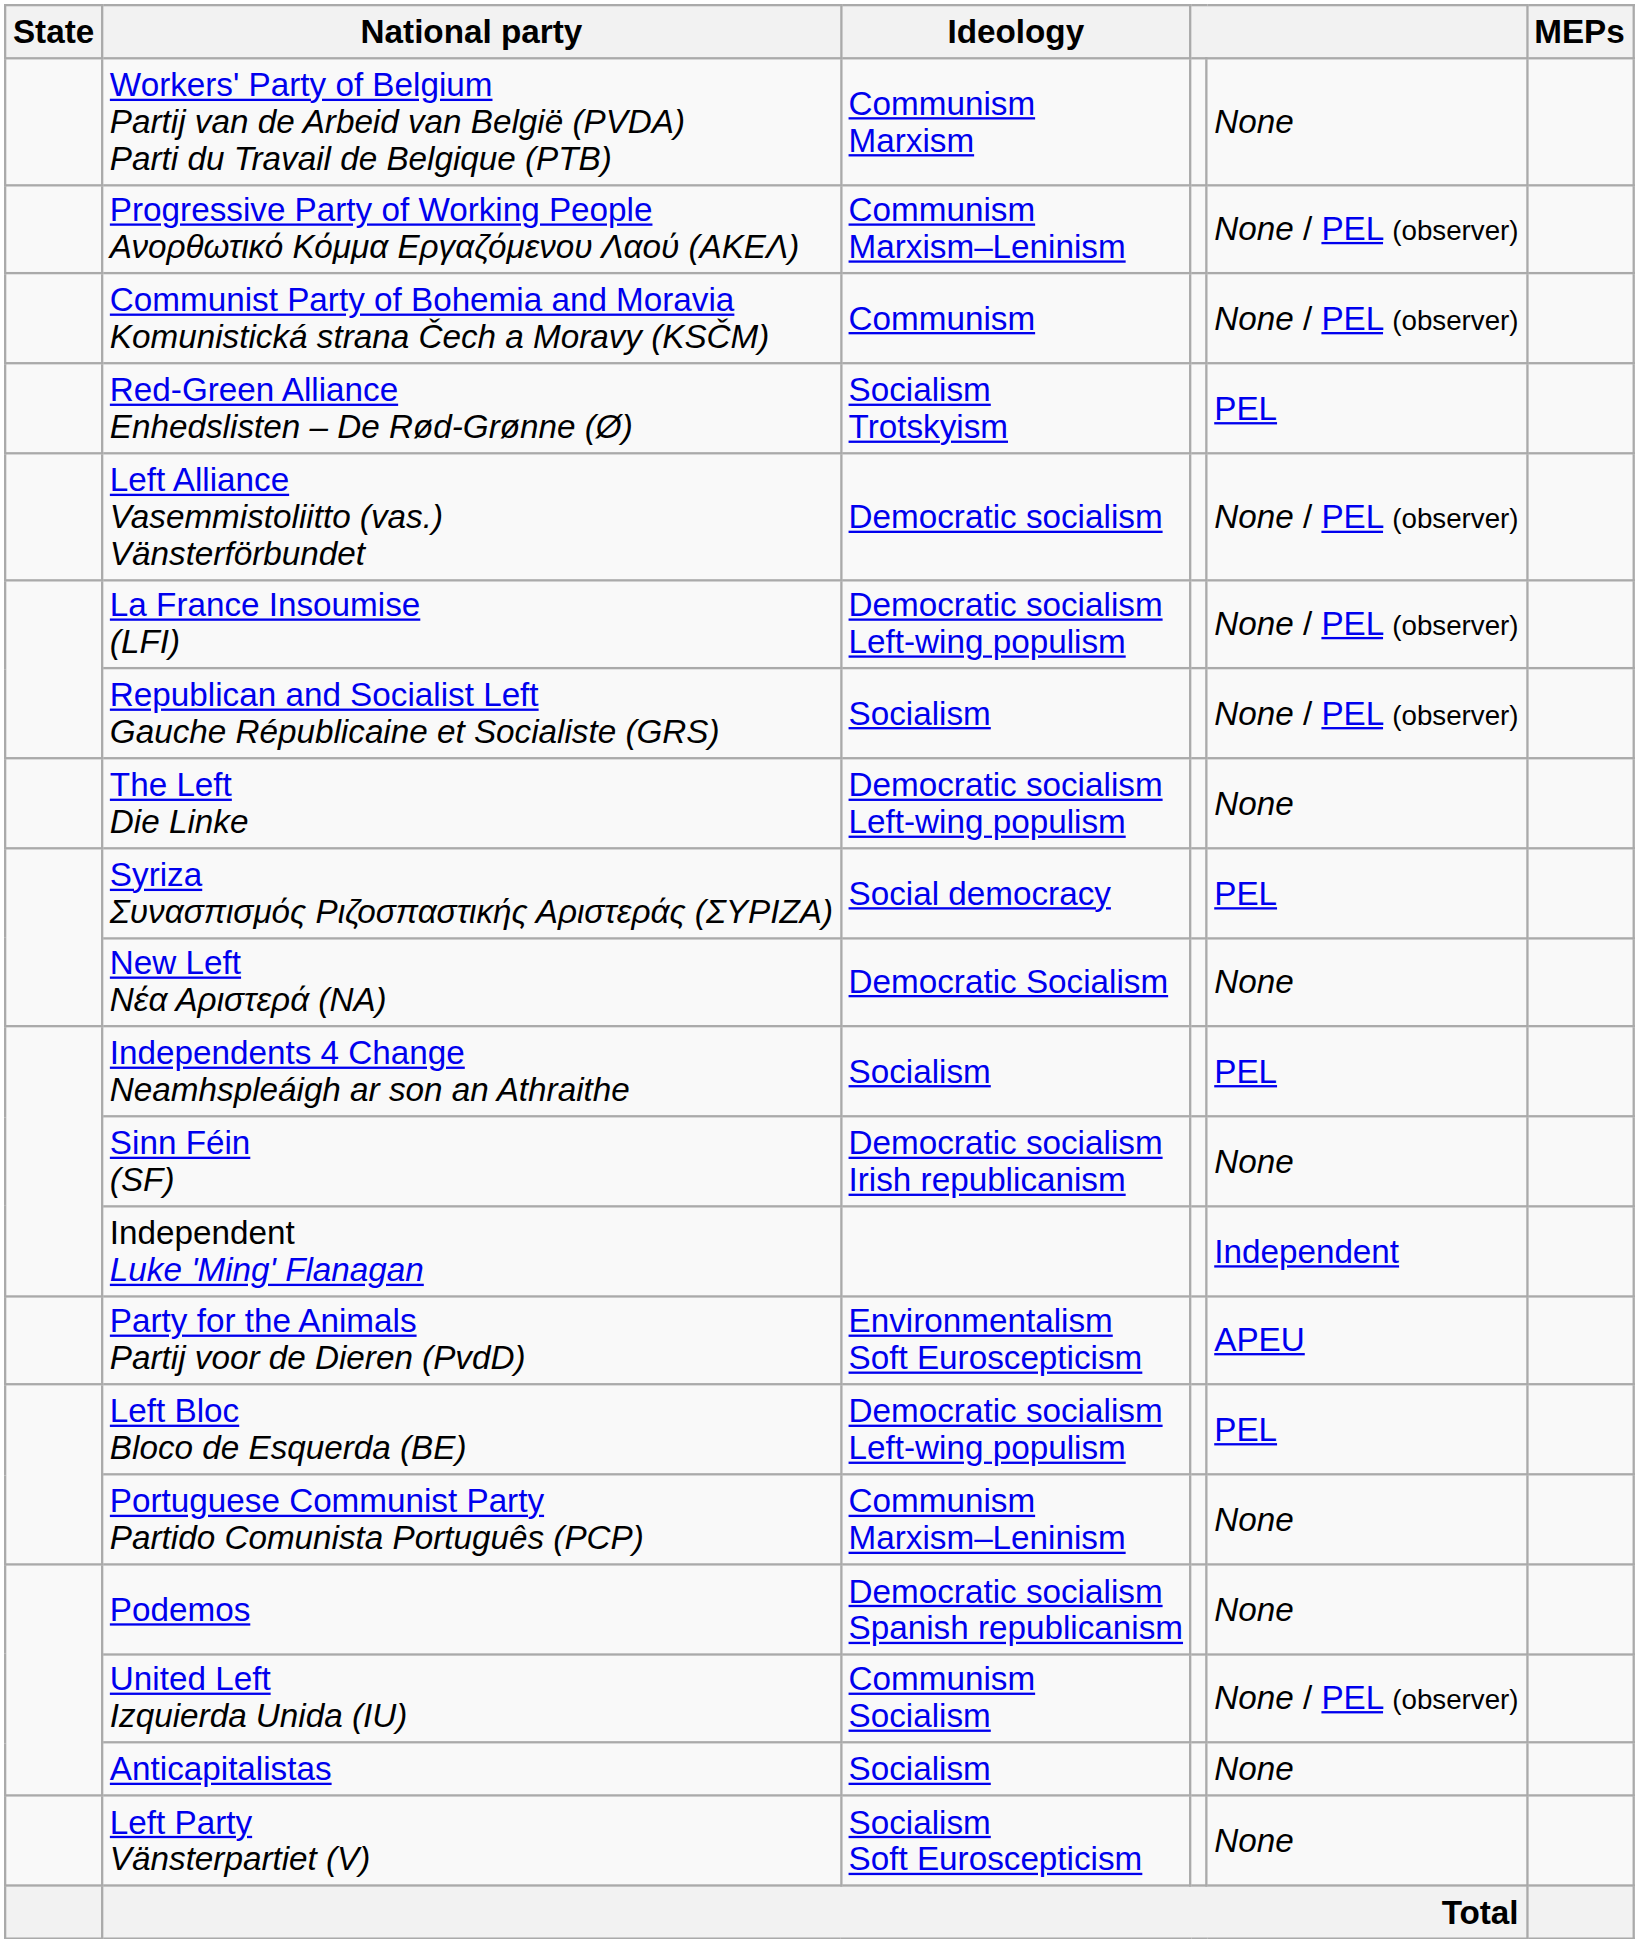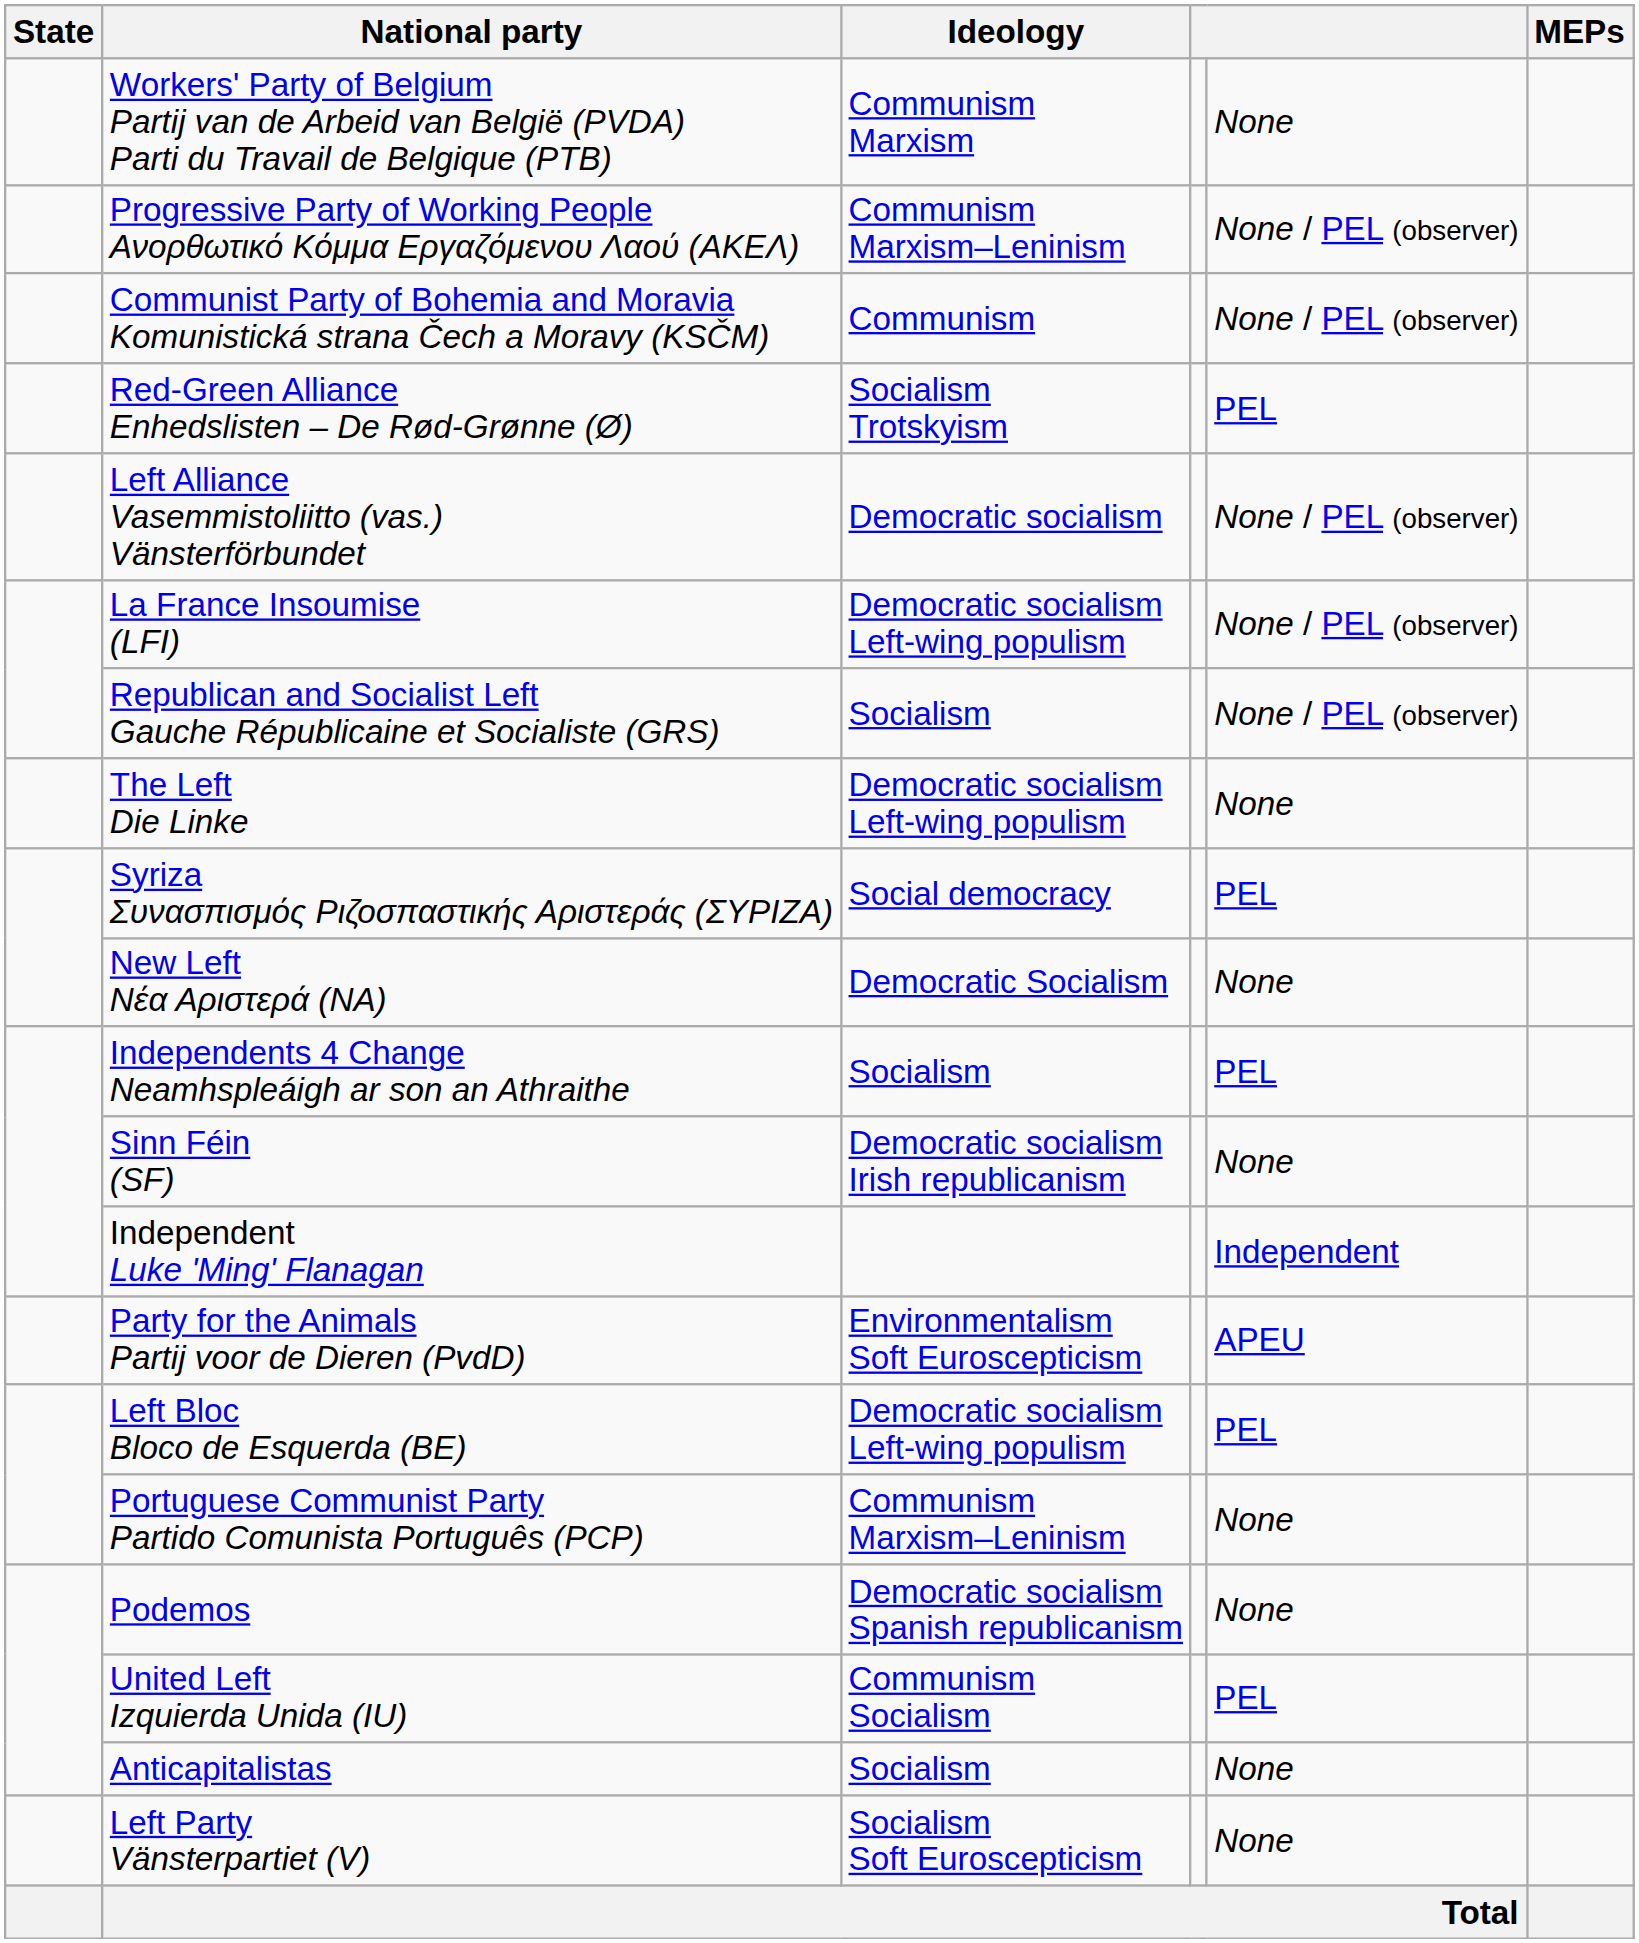 <table class="wikitable sortable mw-collapsible mw-collapsed" style="font-size:90%">
 <tr>
 <th>State</th>
 <th>National party</th>
 <th>Ideology</th>
 <th colspan=2></th>
 <th>MEPs</th>
 </tr>
 <tr>
 <td></td>
 <td><a href='#'>Workers' Party of Belgium</a><br><em>Partij van de Arbeid van België (PVDA)</em><br><em>Parti du Travail de Belgique (PTB)</em></td>
 <td><a href='#'>Communism</a><br><a href='#'>Marxism</a></td>
 <td></td>
 <td><em>None</em></td>
 <td></td>
 </tr>
 <tr>
 <td></td>
 <td><a href='#'>Progressive Party of Working People</a><br><em>Ανορθωτικό Κόμμα Εργαζόμενου Λαού (ΑΚΕΛ)</em></td>
 <td><a href='#'>Communism</a><br><a href='#'>Marxism–Leninism</a></td>
 <td></td>
 <td><em>None</em> / <a href='#'>PEL</a> <small>(observer)</small></td>
 <td></td>
 </tr>
 <tr>
 <td></td>
 <td><a href='#'>Communist Party of Bohemia and Moravia</a><br><em>Komunistická strana Čech a Moravy (KSČM)</em></td>
 <td><a href='#'>Communism</a></td>
 <td></td>
 <td><em>None</em> / <a href='#'>PEL</a> <small>(observer)</small></td>
 <td></td>
 </tr>
 <tr>
 <td></td>
 <td><a href='#'>Red-Green Alliance</a><br><em>Enhedslisten – De Rød-Grønne (Ø)</em></td>
 <td><a href='#'>Socialism</a><br><a href='#'>Trotskyism</a></td>
 <td></td>
 <td><a href='#'>PEL</a></td>
 <td></td>
 </tr>
 <tr>
 <td></td>
 <td><a href='#'>Left Alliance</a><br><em>Vasemmistoliitto (vas.)</em><br><em>Vänsterförbundet</em></td>
 <td><a href='#'>Democratic socialism</a></td>
 <td></td>
 <td><em>None</em> / <a href='#'>PEL</a> <small>(observer)</small></td>
 <td></td>
 </tr>
 <tr>
 <td rowspan=2></td>
 <td><a href='#'>La France Insoumise</a><br><em>(LFI)</em></td>
 <td><a href='#'>Democratic socialism</a><br><a href='#'>Left-wing populism</a></td>
 <td></td>
 <td><em>None</em> / <a href='#'>PEL</a> <small>(observer)</small></td>
 <td></td>
 </tr>
 <tr>
 <td><a href='#'>Republican and Socialist Left</a><br><em>Gauche Républicaine et Socialiste (GRS)</em></td>
 <td><a href='#'>Socialism</a></td>
 <td></td>
 <td><em>None</em> / <a href='#'>PEL</a> <small>(observer)</small></td>
 <td></td>
 </tr>
 <tr>
 <td></td>
 <td><a href='#'>The Left</a><br><em>Die Linke</em></td>
 <td><a href='#'>Democratic socialism</a><br><a href='#'>Left-wing populism</a></td>
 <td></td>
 <td><em>None</em></td>
 <td></td>
 </tr>
 <tr>
 <td rowspan=2></td>
 <td><a href='#'>Syriza</a><br><em>Συνασπισμός Ριζοσπαστικής Αριστεράς (ΣΥΡΙΖΑ)</em></td>
 <td><a href='#'>Social democracy</a></td>
 <td></td>
 <td><a href='#'>PEL</a></td>
 <td></td>
 </tr>
 <tr>
 <td><a href='#'>New Left</a><br><em>Νέα Αριστερά (NA)</em></td>
 <td><a href='#'>Democratic Socialism</a></td>
 <td></td>
 <td><em>None</em></td>
 <td></td>
 </tr>
 <tr>
 <td rowspan=3></td>
 <td><a href='#'>Independents 4 Change</a> <br><em>Neamhspleáigh ar son an Athraithe</em></td>
 <td><a href='#'>Socialism</a></td>
 <td></td>
 <td><a href='#'>PEL</a></td>
 <td></td>
 </tr>
 <tr>
 <td><a href='#'>Sinn Féin</a><br><em>(SF)</em></td>
 <td><a href='#'>Democratic socialism</a><br><a href='#'>Irish republicanism</a></td>
 <td></td>
 <td><em>None</em></td>
 <td></td>
 </tr>
 <tr>
 <td>Independent<br><em><a href='#'>Luke 'Ming' Flanagan</a></em></td>
 <td></td>
 <td></td>
 <td><a href='#'>Independent</a></td>
 <td></td>
 </tr>
 <tr>
 <td></td>
 <td><a href='#'>Party for the Animals</a><br><em>Partij voor de Dieren (PvdD)</em></td>
 <td><a href='#'>Environmentalism</a><br><a href='#'>Soft Euroscepticism</a></td>
 <td></td>
 <td><a href='#'>APEU</a></td>
 <td></td>
 </tr>
 <tr>
 <td rowspan=2></td>
 <td><a href='#'>Left Bloc</a><br><em>Bloco de Esquerda (BE)</em></td>
 <td><a href='#'>Democratic socialism</a><br><a href='#'>Left-wing populism</a></td>
 <td></td>
 <td><a href='#'>PEL</a></td>
 <td></td>
 </tr>
 <tr>
 <td><a href='#'>Portuguese Communist Party</a><br><em>Partido Comunista Português (PCP)</em></td>
 <td><a href='#'>Communism</a><br><a href='#'>Marxism–Leninism</a></td>
 <td></td>
 <td><em>None</em></td>
 <td></td>
 </tr>
 <tr>
 <td rowspan=3></td>
 <td><a href='#'>Podemos</a></td>
 <td><a href='#'>Democratic socialism</a><br><a href='#'>Spanish republicanism</a></td>
 <td></td>
 <td><em>None</em></td>
 <td></td>
 </tr>
 <tr>
 <td><a href='#'>United Left</a><br><em>Izquierda Unida (IU)</em></td>
 <td><a href='#'>Communism</a><br><a href='#'>Socialism</a></td>
 <td></td>
-<td><em>None</em> / <a href='#'>PEL</a> <small>(observer)</small></td>
+<td><a href='#'>PEL</a></td>
 <td></td>
 </tr>
 <tr>
 <td><a href='#'>Anticapitalistas</a></td>
 <td><a href='#'>Socialism</a></td>
 <td></td>
 <td><em>None</em></td>
 <td></td>
 </tr>
 <tr>
 <td></td>
 <td><a href='#'>Left Party</a><br><em>Vänsterpartiet (V)</em></td>
 <td><a href='#'>Socialism</a><br><a href='#'>Soft Euroscepticism</a></td>
 <td></td>
 <td><em>None</em></td>
 <td></td>
 </tr>
 <tr>
 <th></th>
 <th colspan=4 style="text-align:right">Total</th>
 <th></th>
 </tr>
 </table>
